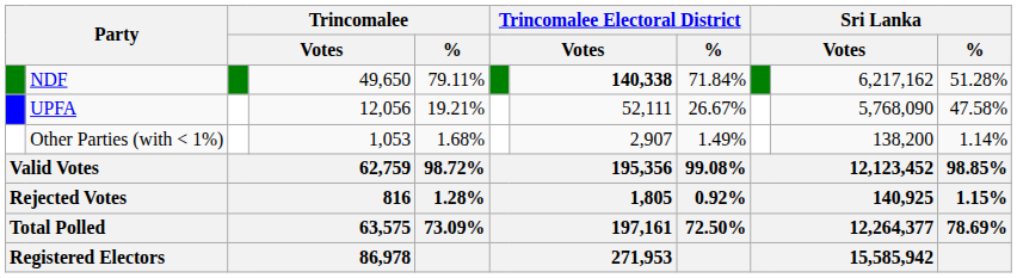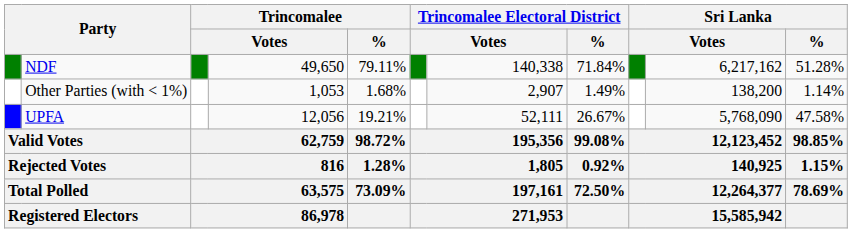 <table class="wikitable">
 <tr>
 <th colspan="2" width="144px"rowspan="2">Party</th>
 <th colspan="3" width="216px">Trincomalee</th>
 <th colspan="3" width="216px"><a href='#'>Trincomalee Electoral District</a></th>
 <th colspan="3" width="216px">Sri Lanka</th>
 </tr>
 <tr>
 <th colspan="2" width="144px">Votes</th>
 <th>%</th>
 <th colspan="2" width="144px">Votes</th>
 <th>%</th>
 <th colspan="2" width="144px">Votes</th>
 <th>%</th>
 </tr>
 <tr>
 <td style="background-color:green;" width="10px"></td>
 <td style="text-align:left;"><a href='#'>NDF</a></td>
 <td style="background-color:green;" width="10px"></td>
 <td style="text-align:right;">49,650</td>
 <td style="text-align:right;">79.11%</td>
 <td style="background-color:green;" width="10px"></td>
-<td style="text-align:right;"><strong>140,338</strong></td>
+<td style="text-align:right;">140,338</td>
 <td style="text-align:right;">71.84%</td>
 <td style="background-color:green;" width="10px"></td>
 <td style="text-align:right;">6,217,162</td>
 <td style="text-align:right;">51.28%</td>
+</tr>
+<tr>
+<td style="background-color:white;" width="10px"></td>
+<td style="text-align:left;">Other Parties (with < 1%)</td>
+<td style="background-color:white;" width="10px"></td>
+<td style="text-align:right;">1,053</td>
+<td style="text-align:right;">1.68%</td>
+<td style="background-color:white;" width="10px"></td>
+<td style="text-align:right;">2,907</td>
+<td style="text-align:right;">1.49%</td>
+<td style="background-color:white;" width="10px"></td>
+<td style="text-align:right;">138,200</td>
+<td style="text-align:right;">1.14%</td>
 </tr>
 <tr>
 <td style="background-color:blue;" width="10px"></td>
 <td style="text-align:left;"><a href='#'>UPFA</a></td>
 <td style="background-color:white;" width="10px"></td>
 <td style="text-align:right;">12,056</td>
 <td style="text-align:right;">19.21%</td>
 <td style="background-color:white;" width="10px"></td>
 <td style="text-align:right;">52,111</td>
 <td style="text-align:right;">26.67%</td>
 <td style="background-color:white;" width="10px"></td>
 <td style="text-align:right;">5,768,090</td>
 <td style="text-align:right;">47.58%</td>
-</tr>
-<tr>
-<td style="background-color:white;" width="10px"></td>
-<td style="text-align:left;">Other Parties (with < 1%)</td>
-<td style="background-color:white;" width="10px"></td>
-<td style="text-align:right;">1,053</td>
-<td style="text-align:right;">1.68%</td>
-<td style="background-color:white;" width="10px"></td>
-<td style="text-align:right;">2,907</td>
-<td style="text-align:right;">1.49%</td>
-<td style="background-color:white;" width="10px"></td>
-<td style="text-align:right;">138,200</td>
-<td style="text-align:right;">1.14%</td>
 </tr>
 <tr>
 <th colspan="2" width="144px"style="text-align:left;">Valid Votes</th>
 <th style="text-align:right;"colspan="2" width="144px">62,759</th>
 <th style="text-align:right;">98.72%</th>
 <th style="text-align:right;"colspan="2" width="144px">195,356</th>
 <th style="text-align:right;">99.08%</th>
 <th style="text-align:right;"colspan="2" width="144px">12,123,452</th>
 <th style="text-align:right;">98.85%</th>
 </tr>
 <tr>
 <th colspan="2" width="144px"style="text-align:left;">Rejected Votes</th>
 <th style="text-align:right;"colspan="2" width="144px">816</th>
 <th style="text-align:right;">1.28%</th>
 <th style="text-align:right;"colspan="2" width="144px">1,805</th>
 <th style="text-align:right;">0.92%</th>
 <th style="text-align:right;"colspan="2" width="144px">140,925</th>
 <th style="text-align:right;">1.15%</th>
 </tr>
 <tr>
 <th colspan="2" width="144px"style="text-align:left;">Total Polled</th>
 <th style="text-align:right;"colspan="2" width="144px">63,575</th>
 <th style="text-align:right;">73.09%</th>
 <th style="text-align:right;"colspan="2" width="144px">197,161</th>
 <th style="text-align:right;">72.50%</th>
 <th style="text-align:right;"colspan="2" width="144px">12,264,377</th>
 <th style="text-align:right;">78.69%</th>
 </tr>
 <tr>
 <th colspan="2" width="144px"style="text-align:left;">Registered Electors</th>
 <th style="text-align:right;"colspan="2" width="144px">86,978</th>
 <th></th>
 <th style="text-align:right;"colspan="2" width="144px">271,953</th>
 <th></th>
 <th style="text-align:right;"colspan="2" width="144px">15,585,942</th>
 <th></th>
 </tr>
 </table>
